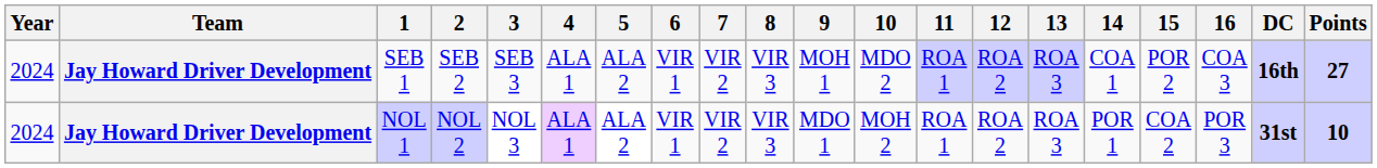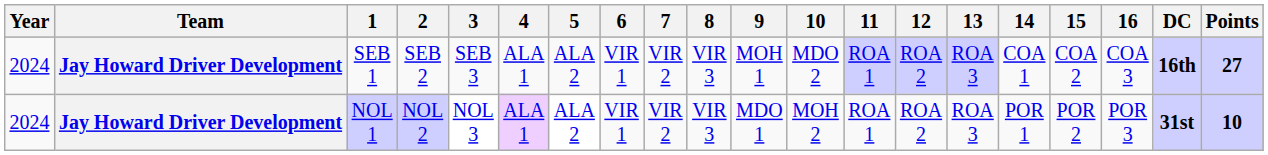 <table class="wikitable" style="text-align:center; font-size:85%;">
 <tr>
 <th>Year</th>
 <th>Team</th>
 <th>1</th>
 <th>2</th>
 <th>3</th>
 <th>4</th>
 <th>5</th>
 <th>6</th>
 <th>7</th>
 <th>8</th>
 <th>9</th>
 <th>10</th>
 <th>11</th>
 <th>12</th>
 <th>13</th>
 <th>14</th>
 <th>15</th>
 <th>16</th>
 <th>DC</th>
 <th>Points</th>
 </tr>
 <tr>
 <td><a href='#'>2024</a></td>
 <th><a href='#'>Jay Howard Driver Development</a></th>
 <td><a href='#'>SEB<br>1</a></td>
 <td><a href='#'>SEB<br>2</a></td>
 <td><a href='#'>SEB<br>3</a></td>
 <td><a href='#'>ALA<br>1</a></td>
 <td><a href='#'>ALA<br>2</a></td>
 <td><a href='#'>VIR<br>1</a></td>
 <td><a href='#'>VIR<br>2</a></td>
 <td><a href='#'>VIR<br>3</a></td>
 <td><a href='#'>MOH<br>1</a></td>
 <td><a href='#'>MDO<br>2</a></td>
 <td style="background:#CFCFFF;"><a href='#'>ROA<br>1</a><br></td>
 <td style="background:#CFCFFF;"><a href='#'>ROA<br>2</a><br></td>
 <td style="background:#CFCFFF;"><a href='#'>ROA<br>3</a><br></td>
 <td><a href='#'>COA<br>1</a></td>
-<td><a href='#'>POR<br>2</a></td>
+<td><a href='#'>COA<br>2</a></td>
 <td><a href='#'>COA<br>3</a></td>
 <th style="background:#CFCFFF;">16th</th>
 <th style="background:#CFCFFF;">27</th>
 </tr>
 <tr>
 <td><a href='#'>2024</a></td>
 <th><a href='#'>Jay Howard Driver Development</a></th>
 <td style="background:#CFCFFF;"><a href='#'>NOL<br>1</a><br></td>
 <td style="background:#CFCFFF;"><a href='#'>NOL<br>2</a><br></td>
 <td style="background:#FFFFFF;"><a href='#'>NOL<br>3</a><br></td>
 <td style="background:#EFCFFF;"><a href='#'>ALA<br>1</a><br></td>
 <td style="background:#FFFFFF;"><a href='#'>ALA<br>2</a><br></td>
 <td><a href='#'>VIR<br>1</a></td>
 <td><a href='#'>VIR<br>2</a></td>
 <td><a href='#'>VIR<br>3</a></td>
 <td><a href='#'>MDO<br>1</a></td>
 <td><a href='#'>MOH<br>2</a></td>
 <td><a href='#'>ROA<br>1</a></td>
 <td><a href='#'>ROA<br>2</a></td>
 <td><a href='#'>ROA<br>3</a></td>
 <td><a href='#'>POR<br>1</a></td>
-<td><a href='#'>COA<br>2</a></td>
+<td><a href='#'>POR<br>2</a></td>
 <td><a href='#'>POR<br>3</a></td>
 <th style="background:#CFCFFF;">31st</th>
 <th style="background:#CFCFFF;">10</th>
 </tr>
 </table>
